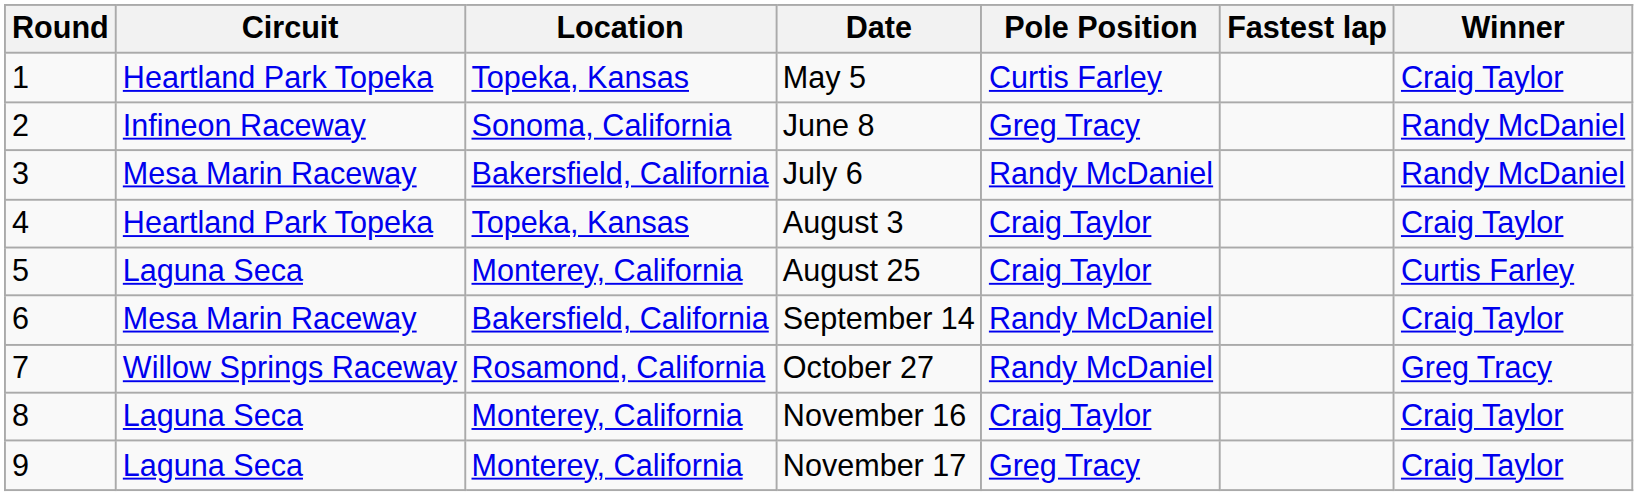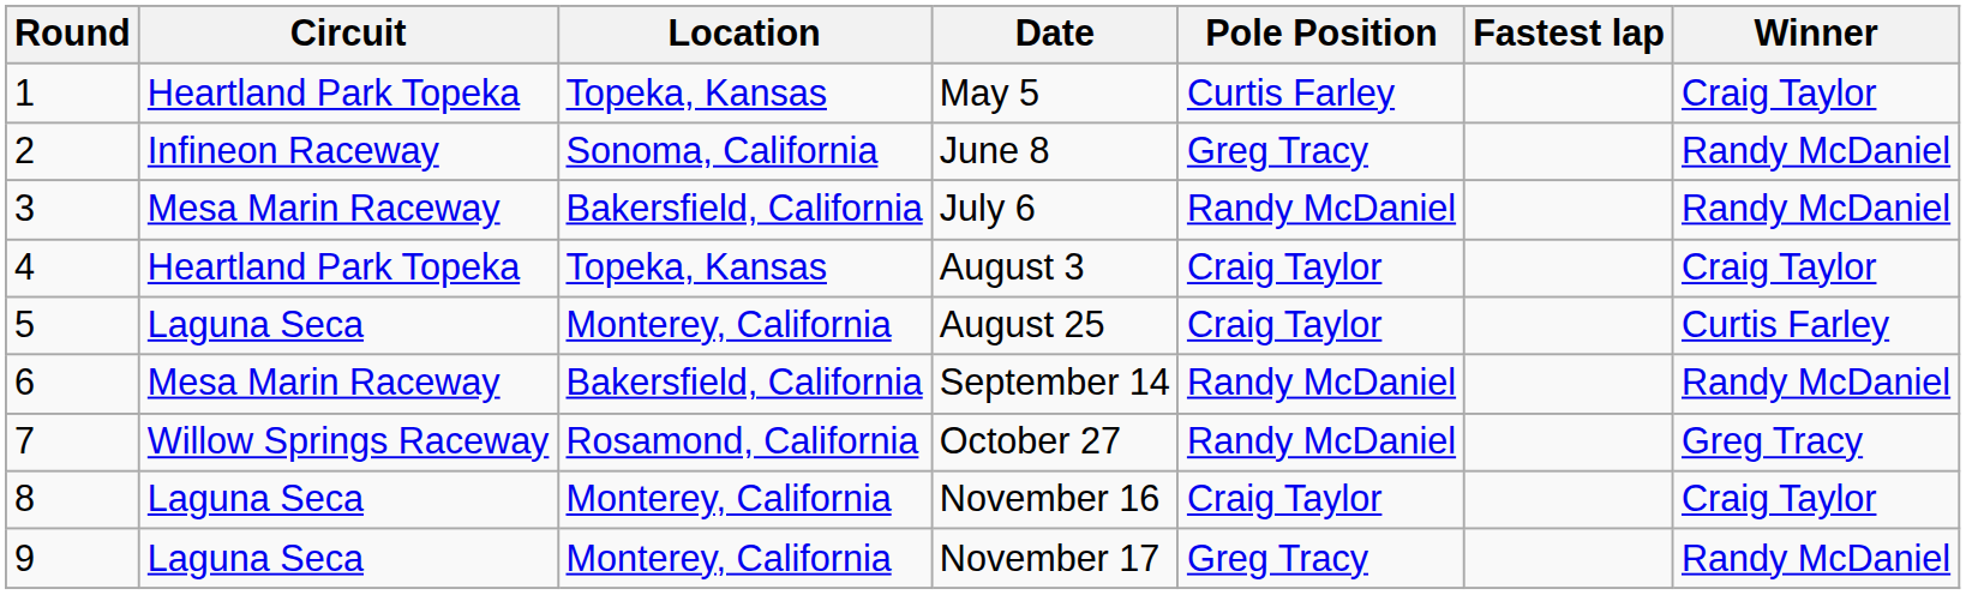 <table class="wikitable">
 <tr>
 <th>Round</th>
 <th>Circuit</th>
 <th>Location</th>
 <th>Date</th>
 <th>Pole Position</th>
 <th>Fastest lap</th>
 <th>Winner</th>
 </tr>
 <tr>
 <td>1</td>
 <td><a href='#'>Heartland Park Topeka</a></td>
 <td> <a href='#'>Topeka, Kansas</a></td>
 <td>May 5</td>
 <td> <a href='#'>Curtis Farley</a></td>
 <td></td>
 <td> <a href='#'>Craig Taylor</a></td>
 </tr>
 <tr>
 <td>2</td>
 <td><a href='#'>Infineon Raceway</a></td>
 <td> <a href='#'>Sonoma, California</a></td>
 <td>June 8</td>
 <td> <a href='#'>Greg Tracy</a></td>
 <td></td>
 <td> <a href='#'>Randy McDaniel</a></td>
 </tr>
 <tr>
 <td>3</td>
 <td><a href='#'>Mesa Marin Raceway</a></td>
 <td> <a href='#'>Bakersfield, California</a></td>
 <td>July 6</td>
 <td> <a href='#'>Randy McDaniel</a></td>
 <td></td>
 <td> <a href='#'>Randy McDaniel</a></td>
 </tr>
 <tr>
 <td>4</td>
 <td><a href='#'>Heartland Park Topeka</a></td>
 <td> <a href='#'>Topeka, Kansas</a></td>
 <td>August 3</td>
 <td> <a href='#'>Craig Taylor</a></td>
 <td></td>
 <td> <a href='#'>Craig Taylor</a></td>
 </tr>
 <tr>
 <td>5</td>
 <td><a href='#'>Laguna Seca</a></td>
 <td> <a href='#'>Monterey, California</a></td>
 <td>August 25</td>
 <td> <a href='#'>Craig Taylor</a></td>
 <td></td>
 <td> <a href='#'>Curtis Farley</a></td>
 </tr>
 <tr>
 <td>6</td>
 <td><a href='#'>Mesa Marin Raceway</a></td>
 <td> <a href='#'>Bakersfield, California</a></td>
 <td>September 14</td>
 <td> <a href='#'>Randy McDaniel</a></td>
 <td></td>
-<td> <a href='#'>Craig Taylor</a></td>
+<td> <a href='#'>Randy McDaniel</a></td>
 </tr>
 <tr>
 <td>7</td>
 <td><a href='#'>Willow Springs Raceway</a></td>
 <td> <a href='#'>Rosamond, California</a></td>
 <td>October 27</td>
 <td> <a href='#'>Randy McDaniel</a></td>
 <td></td>
 <td> <a href='#'>Greg Tracy</a></td>
 </tr>
 <tr>
 <td>8</td>
 <td><a href='#'>Laguna Seca</a></td>
 <td> <a href='#'>Monterey, California</a></td>
 <td>November 16</td>
 <td> <a href='#'>Craig Taylor</a></td>
 <td></td>
 <td> <a href='#'>Craig Taylor</a></td>
 </tr>
 <tr>
 <td>9</td>
 <td><a href='#'>Laguna Seca</a></td>
 <td> <a href='#'>Monterey, California</a></td>
 <td>November 17</td>
 <td> <a href='#'>Greg Tracy</a></td>
 <td></td>
-<td> <a href='#'>Craig Taylor</a></td>
+<td> <a href='#'>Randy McDaniel</a></td>
 </tr>
 </table>
